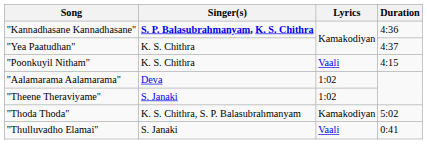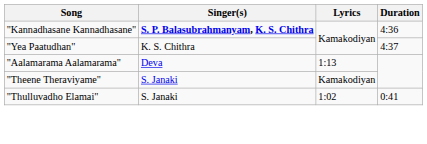 <table class="wikitable" style="font-size:95%;">
 <tr>
 <th>Song</th>
 <th>Singer(s)</th>
 <th>Lyrics</th>
 <th>Duration</th>
 </tr>
 <tr>
 <td>"Kannadhasane Kannadhasane"</td>
 <td><strong><a href='#'>S. P. Balasubrahmanyam</a>, <a href='#'>K. S. Chithra</a></strong></td>
 <td rowspan=2>Kamakodiyan</td>
 <td>4:36</td>
 </tr>
 <tr>
 <td>"Yea Paatudhan"</td>
 <td>K. S. Chithra</td>
 <td>4:37</td>
 </tr>
 <tr>
-<td>"Poonkuyil Nitham"</td>
-<td>K. S. Chithra</td>
-<td><a href='#'>Vaali</a></td>
-<td>4:15</td>
-</tr>
-<tr>
 <td>"Aalamarama Aalamarama"</td>
 <td><a href='#'>Deva</a></td>
-<td>1:02</td>
+<td>1:13</td>
 </tr>
 <tr>
 <td>"Theene Theraviyame"</td>
 <td><a href='#'>S. Janaki</a></td>
-<td>1:02</td>
-</tr>
-<tr>
-<td>"Thoda Thoda"</td>
-<td>K. S. Chithra, S. P. Balasubrahmanyam</td>
 <td>Kamakodiyan</td>
-<td>5:02</td>
 </tr>
 <tr>
 <td>"Thulluvadho Elamai"</td>
 <td>S. Janaki</td>
-<td><a href='#'>Vaali</a></td>
+<td>1:02</td>
 <td>0:41</td>
 </tr>
 </table>
